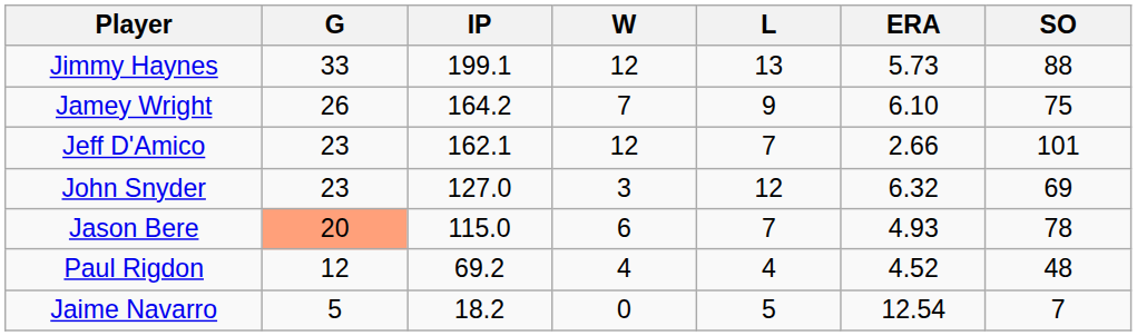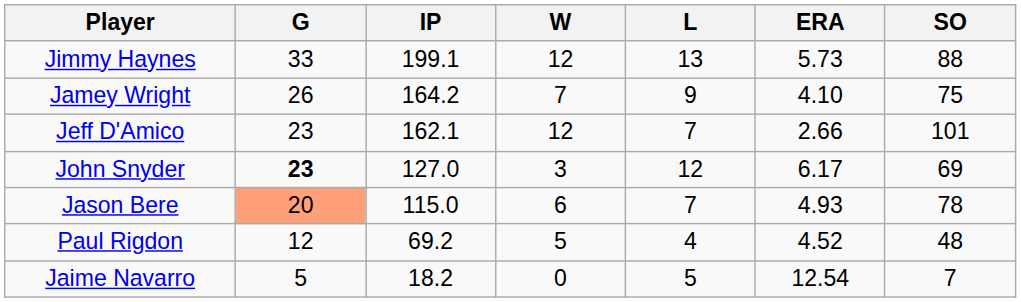 <table class="wikitable sortable">
 <tr>
 <th bgcolor="#DDDDFF" width="16%">Player</th>
 <th bgcolor="#DDDDFF" width="9%">G</th>
 <th bgcolor="#DDDDFF" width="9%">IP</th>
 <th bgcolor="#DDDDFF" width="9%">W</th>
 <th bgcolor="#DDDDFF" width="9%">L</th>
 <th bgcolor="#DDDDFF" width="9%">ERA</th>
 <th bgcolor="#DDDDFF" width="9%">SO</th>
 </tr>
 <tr align="center">
 <td><a href='#'>Jimmy Haynes</a></td>
 <td>33</td>
 <td>199.1</td>
 <td>12</td>
 <td>13</td>
 <td>5.73</td>
 <td>88</td>
 </tr>
 <tr align=center>
 <td><a href='#'>Jamey Wright</a></td>
 <td>26</td>
 <td>164.2</td>
 <td>7</td>
 <td>9</td>
-<td>6.10</td>
+<td>4.10</td>
 <td>75</td>
 </tr>
 <tr align=center>
 <td><a href='#'>Jeff D'Amico</a></td>
 <td>23</td>
 <td>162.1</td>
 <td>12</td>
 <td>7</td>
 <td>2.66</td>
 <td>101</td>
 </tr>
 <tr align=center>
 <td><a href='#'>John Snyder</a></td>
-<td>23</td>
+<td><strong>23</strong></td>
 <td>127.0</td>
 <td>3</td>
 <td>12</td>
-<td>6.32</td>
+<td>6.17</td>
 <td>69</td>
 </tr>
 <tr align=center>
 <td><a href='#'>Jason Bere</a></td>
 <td style="background: lightsalmon;">20</td>
 <td>115.0</td>
 <td>6</td>
 <td>7</td>
 <td>4.93</td>
 <td>78</td>
 </tr>
 <tr align="center">
 <td><a href='#'>Paul Rigdon</a></td>
 <td>12</td>
 <td>69.2</td>
-<td>4</td>
+<td>5</td>
 <td>4</td>
 <td>4.52</td>
 <td>48</td>
 </tr>
 <tr align=center>
 <td><a href='#'>Jaime Navarro</a></td>
 <td>5</td>
 <td>18.2</td>
 <td>0</td>
 <td>5</td>
 <td>12.54</td>
 <td>7</td>
 </tr>
 </table>
